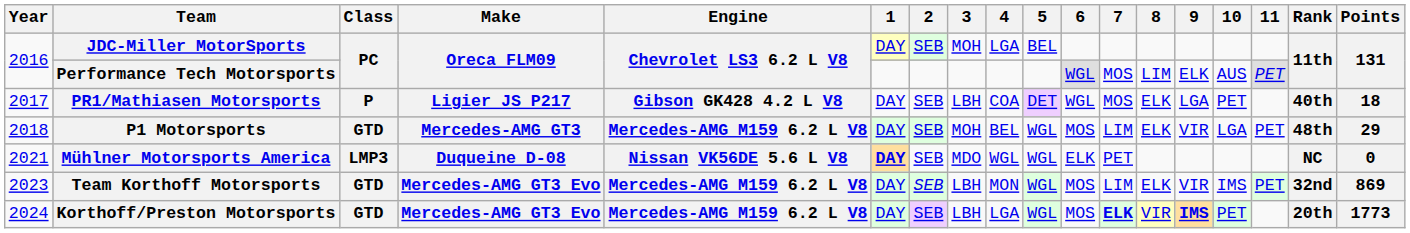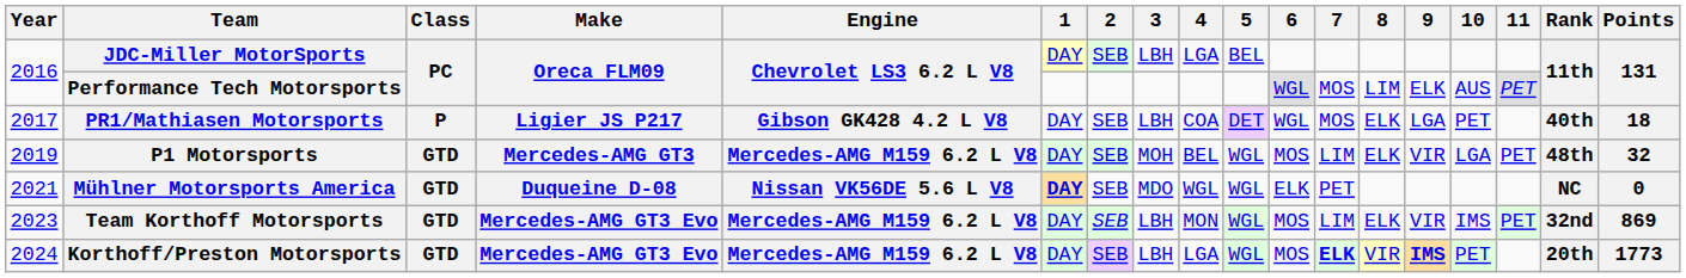 <table class="wikitable" style="text-align:center; font-size:90%">
 <tr>
 <th>Year</th>
 <th>Team</th>
 <th>Class</th>
 <th>Make</th>
 <th>Engine</th>
 <th>1</th>
 <th>2</th>
 <th>3</th>
 <th>4</th>
 <th>5</th>
 <th>6</th>
 <th>7</th>
 <th>8</th>
 <th>9</th>
 <th>10</th>
 <th>11</th>
 <th>Rank</th>
 <th>Points</th>
 </tr>
 <tr>
 <td rowspan=2><a href='#'>2016</a></td>
 <th><a href='#'>JDC-Miller MotorSports</a></th>
 <th rowspan=2>PC</th>
 <th rowspan=2><a href='#'>Oreca FLM09</a></th>
 <th rowspan=2><a href='#'>Chevrolet</a> <a href='#'>LS3</a> 6.2 L <a href='#'>V8</a></th>
 <td style="background:#ffffbf;"><a href='#'>DAY</a><br></td>
 <td style="background:#dfffdf;"><a href='#'>SEB</a><br></td>
-<td style="background:#;"><a href='#'>MOH</a><br></td>
+<td style="background:#;"><a href='#'>LBH</a><br></td>
 <td style="background:#;"><a href='#'>LGA</a><br></td>
 <td style="background:#;"><a href='#'>BEL</a><br></td>
 <td></td>
 <td></td>
 <td></td>
 <td></td>
 <td></td>
 <td></td>
 <th rowspan=2>11th</th>
 <th rowspan=2>131</th>
 </tr>
 <tr>
 <th>Performance Tech Motorsports</th>
 <td></td>
 <td></td>
 <td></td>
 <td></td>
 <td></td>
 <td style="background:#dfdfdf;"><a href='#'>WGL</a><br></td>
 <td style="background:#;"><a href='#'>MOS</a><br></td>
 <td style="background:#;"><a href='#'>LIM</a><br></td>
 <td style="background:#;"><a href='#'>ELK</a><br></td>
 <td style="background:#;"><a href='#'>AUS</a><br></td>
 <td style="background:#dfdfdf;"><em><a href='#'>PET</a></em><br></td>
 </tr>
 <tr>
 <td><a href='#'>2017</a></td>
 <th><a href='#'>PR1/Mathiasen Motorsports</a></th>
 <th>P</th>
 <th><a href='#'>Ligier JS P217</a></th>
 <th><a href='#'>Gibson</a> GK428 4.2 L <a href='#'>V8</a></th>
 <td style="background:#;"><a href='#'>DAY</a><br></td>
 <td style="background:#;"><a href='#'>SEB</a><br></td>
 <td style="background:#;"><a href='#'>LBH</a><br></td>
 <td style="background:#;"><a href='#'>COA</a><br></td>
 <td style="background:#efcfff;"><a href='#'>DET</a><br></td>
 <td style="background:#;"><a href='#'>WGL</a><br></td>
 <td style="background:#;"><a href='#'>MOS</a><br></td>
 <td style="background:#;"><a href='#'>ELK</a><br></td>
 <td style="background:#;"><a href='#'>LGA</a><br></td>
 <td style="background:#;"><a href='#'>PET</a><br></td>
 <td></td>
 <th>40th</th>
 <th>18</th>
 </tr>
 <tr>
-<td><a href='#'>2018</a></td>
+<td><a href='#'>2019</a></td>
 <th>P1 Motorsports</th>
 <th>GTD</th>
 <th><a href='#'>Mercedes-AMG GT3</a></th>
 <th><a href='#'>Mercedes-AMG M159</a> 6.2 L <a href='#'>V8</a></th>
 <td style="background:#dfffdf;"><a href='#'>DAY</a><br></td>
 <td style="background:#dfffdf;"><a href='#'>SEB</a><br></td>
 <td style="background:#;"><a href='#'>MOH</a><br></td>
 <td style="background:#;"><a href='#'>BEL</a><br></td>
 <td style="background:#;"><a href='#'>WGL</a><br></td>
 <td style="background:#;"><a href='#'>MOS</a><br></td>
 <td style="background:#;"><a href='#'>LIM</a><br></td>
 <td style="background:#;"><a href='#'>ELK</a><br></td>
 <td style="background:#;"><a href='#'>VIR</a><br></td>
 <td style="background:#;"><a href='#'>LGA</a><br></td>
 <td style="background:#;"><a href='#'>PET</a><br></td>
 <th>48th</th>
-<th>29</th>
+<th>32</th>
 </tr>
 <tr>
 <td><a href='#'>2021</a></td>
 <th><a href='#'>Mühlner Motorsports America</a></th>
-<th>LMP3</th>
+<th>GTD</th>
 <th><a href='#'>Duqueine D-08</a></th>
 <th><a href='#'>Nissan</a> <a href='#'>VK56DE</a> 5.6 L <a href='#'>V8</a></th>
 <td style="background:#ffdf9f;"><strong><a href='#'>DAY</a></strong><br></td>
 <td><a href='#'>SEB</a></td>
 <td><a href='#'>MDO</a></td>
 <td><a href='#'>WGL</a></td>
 <td><a href='#'>WGL</a></td>
 <td><a href='#'>ELK</a></td>
 <td><a href='#'>PET</a></td>
 <td></td>
 <td></td>
 <td></td>
 <td></td>
 <th>NC</th>
 <th>0</th>
 </tr>
 <tr>
 <td><a href='#'>2023</a></td>
 <th>Team Korthoff Motorsports</th>
 <th>GTD</th>
 <th><a href='#'>Mercedes-AMG GT3 Evo</a></th>
 <th><a href='#'>Mercedes-AMG M159</a> 6.2 L <a href='#'>V8</a></th>
 <td style="background:#dfffdf;"><a href='#'>DAY</a><br></td>
 <td style="background:#dfffdf;"><em><a href='#'>SEB</a></em><br></td>
 <td style="background:#;"><a href='#'>LBH</a><br></td>
 <td style="background:#;"><a href='#'>MON</a><br></td>
 <td style="background:#dfffdf;"><a href='#'>WGL</a><br></td>
 <td style="background:#;"><a href='#'>MOS</a><br></td>
 <td style="background:#;"><a href='#'>LIM</a><br></td>
 <td style="background:#;"><a href='#'>ELK</a><br></td>
 <td style="background:#;"><a href='#'>VIR</a><br></td>
 <td style="background:#;"><a href='#'>IMS</a></td>
 <td style="background:#dfffdf;"><a href='#'>PET</a><br></td>
 <th>32nd</th>
 <th>869</th>
 </tr>
 <tr>
 <td><a href='#'>2024</a></td>
 <th>Korthoff/Preston Motorsports</th>
 <th>GTD</th>
 <th><a href='#'>Mercedes-AMG GT3 Evo</a></th>
 <th><a href='#'>Mercedes-AMG M159</a> 6.2 L <a href='#'>V8</a></th>
 <td style="background:#DFFFDF;"><a href='#'>DAY</a><br></td>
 <td style="background:#EFCFFF;"><a href='#'>SEB</a><br></td>
 <td style="background:#;"><a href='#'>LBH</a></td>
 <td style="background:#;"><a href='#'>LGA</a></td>
 <td style="background:#DFFFDF;"><a href='#'>WGL</a><br></td>
 <td style="background:#;"><a href='#'>MOS</a></td>
 <td style="background:#DFFFDF;"><strong><a href='#'>ELK</a></strong><br></td>
 <td style="background:#FFFFBF;"><a href='#'>VIR</a><br></td>
 <td style="background:#FFDF9F;"><strong><a href='#'>IMS</a></strong><br></td>
 <td style="background:#DFFFDF;"><a href='#'>PET</a><br></td>
 <td></td>
 <th>20th</th>
 <th>1773</th>
 </tr>
 </table>
